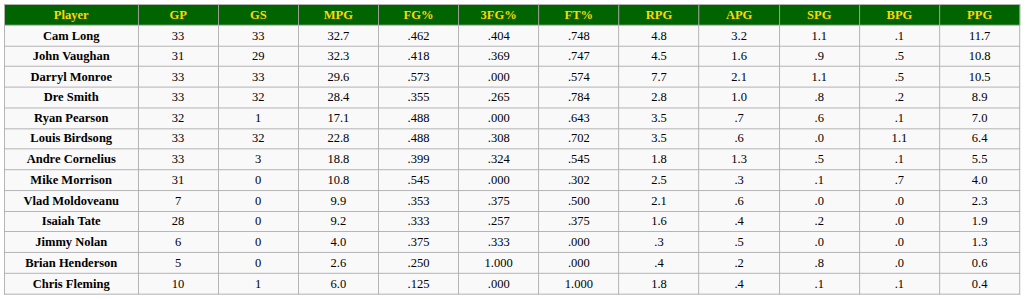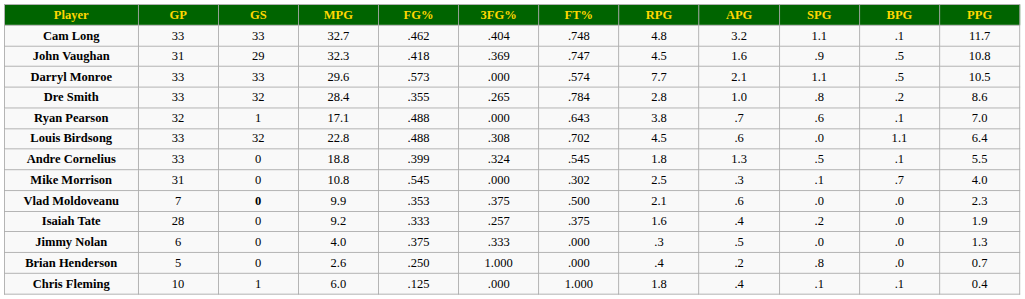 <table class="wikitable sortable" style="font-size: 90%">
 <tr>
 <th style="background:#006400;color:#FFD700;" width="10%">Player</th>
 <th style="background:#006400;color:#FFD700;" width="6%">GP</th>
 <th style="background:#006400;color:#FFD700;" width="6%">GS</th>
 <th style="background:#006400;color:#FFD700;" width="6%">MPG</th>
 <th style="background:#006400;color:#FFD700;" width="6%">FG%</th>
 <th style="background:#006400;color:#FFD700;" width="6%">3FG%</th>
 <th style="background:#006400;color:#FFD700;" width="6%">FT%</th>
 <th style="background:#006400;color:#FFD700;" width="6%">RPG</th>
 <th style="background:#006400;color:#FFD700;" width="6%">APG</th>
 <th style="background:#006400;color:#FFD700;" width="6%">SPG</th>
 <th style="background:#006400;color:#FFD700;" width="6%">BPG</th>
 <th style="background:#006400;color:#FFD700;" width="6%">PPG</th>
 </tr>
 <tr align="center" bgcolor="">
 <td><strong>Cam Long</strong></td>
 <td>33</td>
 <td>33</td>
 <td>32.7</td>
 <td>.462</td>
 <td>.404</td>
 <td>.748</td>
 <td>4.8</td>
 <td>3.2</td>
 <td>1.1</td>
 <td>.1</td>
 <td>11.7</td>
 </tr>
 <tr align="center" bgcolor="">
 <td><strong>John Vaughan</strong></td>
 <td>31</td>
 <td>29</td>
 <td>32.3</td>
 <td>.418</td>
 <td>.369</td>
 <td>.747</td>
 <td>4.5</td>
 <td>1.6</td>
 <td>.9</td>
 <td>.5</td>
 <td>10.8</td>
 </tr>
 <tr align="center" bgcolor="">
 <td><strong>Darryl Monroe</strong></td>
 <td>33</td>
 <td>33</td>
 <td>29.6</td>
 <td>.573</td>
 <td>.000</td>
 <td>.574</td>
 <td>7.7</td>
 <td>2.1</td>
 <td>1.1</td>
 <td>.5</td>
 <td>10.5</td>
 </tr>
 <tr align="center" bgcolor="">
 <td><strong>Dre Smith</strong></td>
 <td>33</td>
 <td>32</td>
 <td>28.4</td>
 <td>.355</td>
 <td>.265</td>
 <td>.784</td>
 <td>2.8</td>
 <td>1.0</td>
 <td>.8</td>
 <td>.2</td>
-<td>8.9</td>
+<td>8.6</td>
 </tr>
 <tr align="center" bgcolor="">
 <td><strong>Ryan Pearson</strong></td>
 <td>32</td>
 <td>1</td>
 <td>17.1</td>
 <td>.488</td>
 <td>.000</td>
 <td>.643</td>
-<td>3.5</td>
+<td>3.8</td>
 <td>.7</td>
 <td>.6</td>
 <td>.1</td>
 <td>7.0</td>
 </tr>
 <tr align="center" bgcolor="">
 <td><strong>Louis Birdsong</strong></td>
 <td>33</td>
 <td>32</td>
 <td>22.8</td>
 <td>.488</td>
 <td>.308</td>
 <td>.702</td>
-<td>3.5</td>
+<td>4.5</td>
 <td>.6</td>
 <td>.0</td>
 <td>1.1</td>
 <td>6.4</td>
 </tr>
 <tr align="center" bgcolor="">
 <td><strong>Andre Cornelius</strong></td>
 <td>33</td>
-<td>3</td>
+<td>0</td>
 <td>18.8</td>
 <td>.399</td>
 <td>.324</td>
 <td>.545</td>
 <td>1.8</td>
 <td>1.3</td>
 <td>.5</td>
 <td>.1</td>
 <td>5.5</td>
 </tr>
 <tr align="center" bgcolor="">
 <td><strong>Mike Morrison</strong></td>
 <td>31</td>
 <td>0</td>
 <td>10.8</td>
 <td>.545</td>
 <td>.000</td>
 <td>.302</td>
 <td>2.5</td>
 <td>.3</td>
 <td>.1</td>
 <td>.7</td>
 <td>4.0</td>
 </tr>
 <tr align="center" bgcolor="">
 <td><strong>Vlad Moldoveanu</strong></td>
 <td>7</td>
-<td>0</td>
+<td><strong>0</strong></td>
 <td>9.9</td>
 <td>.353</td>
 <td>.375</td>
 <td>.500</td>
 <td>2.1</td>
 <td>.6</td>
 <td>.0</td>
 <td>.0</td>
 <td>2.3</td>
 </tr>
 <tr align="center" bgcolor="">
 <td><strong>Isaiah Tate</strong></td>
 <td>28</td>
 <td>0</td>
 <td>9.2</td>
 <td>.333</td>
 <td>.257</td>
 <td>.375</td>
 <td>1.6</td>
 <td>.4</td>
 <td>.2</td>
 <td>.0</td>
 <td>1.9</td>
 </tr>
 <tr align="center" bgcolor="">
 <td><strong>Jimmy Nolan</strong></td>
 <td>6</td>
 <td>0</td>
 <td>4.0</td>
 <td>.375</td>
 <td>.333</td>
 <td>.000</td>
 <td>.3</td>
 <td>.5</td>
 <td>.0</td>
 <td>.0</td>
 <td>1.3</td>
 </tr>
 <tr align="center" bgcolor="">
 <td><strong>Brian Henderson</strong></td>
 <td>5</td>
 <td>0</td>
 <td>2.6</td>
 <td>.250</td>
 <td>1.000</td>
 <td>.000</td>
 <td>.4</td>
 <td>.2</td>
 <td>.8</td>
 <td>.0</td>
-<td>0.6</td>
+<td>0.7</td>
 </tr>
 <tr align="center" bgcolor="">
 <td><strong>Chris Fleming</strong></td>
 <td>10</td>
 <td>1</td>
 <td>6.0</td>
 <td>.125</td>
 <td>.000</td>
 <td>1.000</td>
 <td>1.8</td>
 <td>.4</td>
 <td>.1</td>
 <td>.1</td>
 <td>0.4</td>
 </tr>
 </table>
